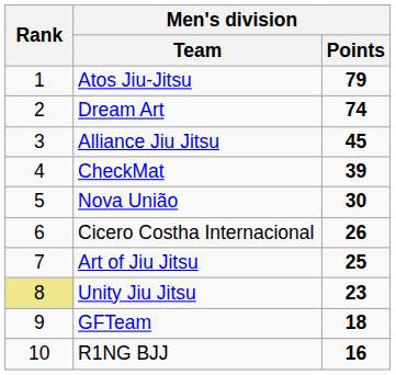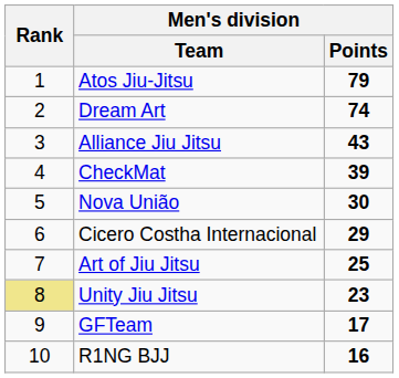 <table class="wikitable" style="text-align:center;">
 <tr>
 <th rowspan="2" width="50">Rank</th>
 <th colspan="2">Men's division</th>
 </tr>
 <tr>
 <th width="200">Team</th>
 <th width="50">Points</th>
 </tr>
 <tr>
 <td>1</td>
 <td style=text-align:left><a href='#'>Atos Jiu-Jitsu</a></td>
 <td><strong>79</strong></td>
 </tr>
 <tr>
 <td>2</td>
 <td style=text-align:left><a href='#'>Dream Art</a></td>
 <td><strong>74</strong></td>
 </tr>
 <tr>
 <td>3</td>
 <td style=text-align:left><a href='#'>Alliance Jiu Jitsu</a></td>
-<td><strong>45</strong></td>
+<td><strong>43</strong></td>
 </tr>
 <tr>
 <td>4</td>
 <td style=text-align:left><a href='#'>CheckMat</a></td>
 <td><strong>39</strong></td>
 </tr>
 <tr>
 <td>5</td>
 <td style=text-align:left><a href='#'>Nova União</a></td>
 <td><strong>30</strong></td>
 </tr>
 <tr>
 <td>6</td>
 <td style=text-align:left>Cicero Costha Internacional</td>
-<td><strong>26</strong></td>
+<td><strong>29</strong></td>
 </tr>
 <tr>
 <td>7</td>
 <td style=text-align:left><a href='#'>Art of Jiu Jitsu</a></td>
 <td><strong>25</strong></td>
 </tr>
 <tr>
 <td style="background: khaki;">8</td>
 <td style=text-align:left><a href='#'>Unity Jiu Jitsu</a></td>
 <td><strong>23</strong></td>
 </tr>
 <tr>
 <td>9</td>
 <td style=text-align:left><a href='#'>GFTeam</a></td>
-<td><strong>18</strong></td>
+<td><strong>17</strong></td>
 </tr>
 <tr>
 <td>10</td>
 <td style=text-align:left>R1NG BJJ</td>
 <td><strong>16</strong></td>
 </tr>
 </table>
